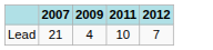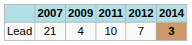 <table class="wikitable" style="text-align: center">
 <tr>
 <th style="background: #b0e0e6"></th>
 <th style="background: #b0e0e6">2007</th>
 <th style="background: #b0e0e6">2009</th>
 <th style="background: #b0e0e6">2011</th>
 <th style="background: #b0e0e6">2012</th>
+<th style="background: #b0e0e6">2014</th>
 </tr>
 <tr>
 <td align="center">Lead</td>
 <td>21</td>
 <td>4</td>
 <td>10</td>
 <td>7</td>
+<th style="background: #cc9966">3</th>
 </tr>
 </table>
